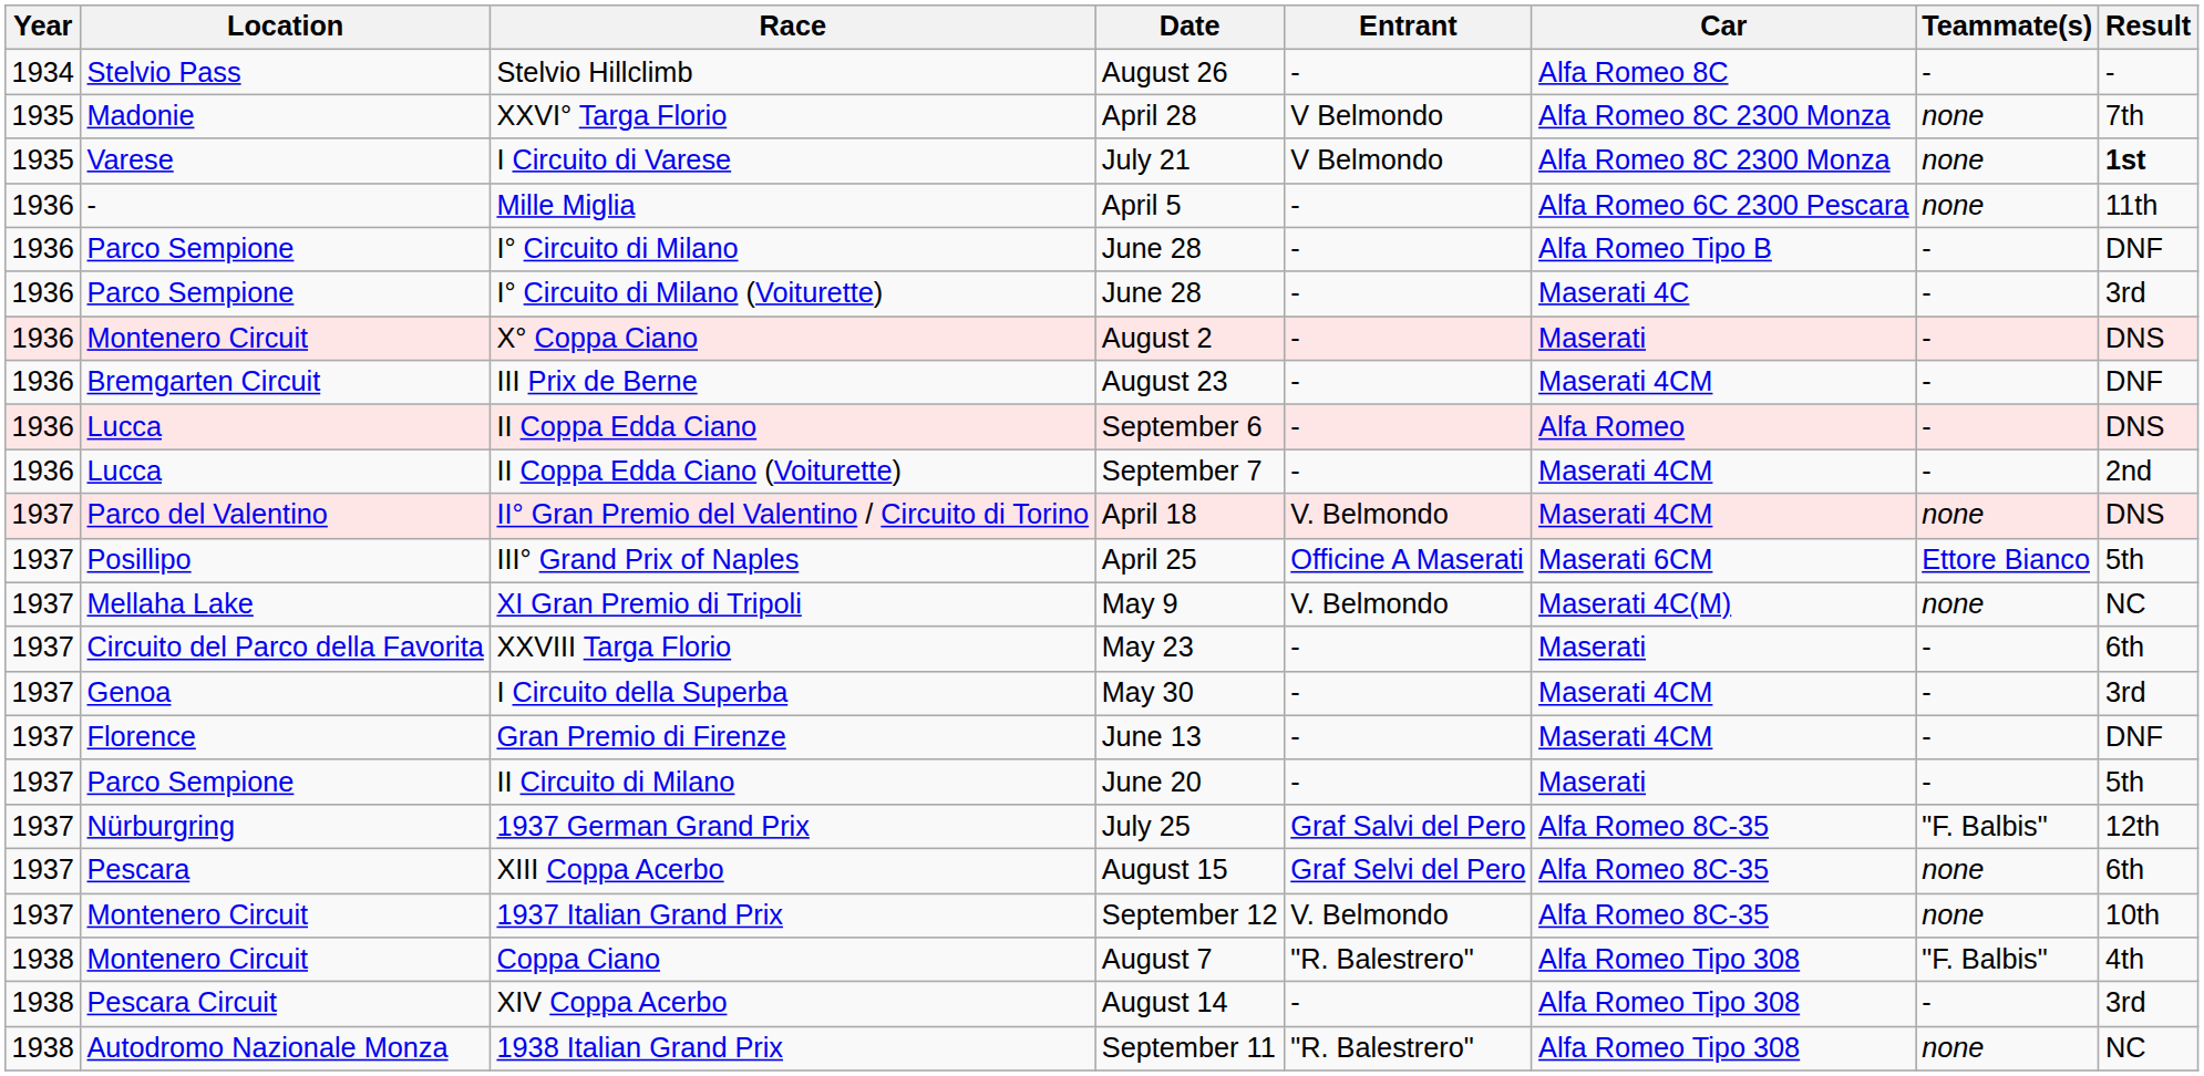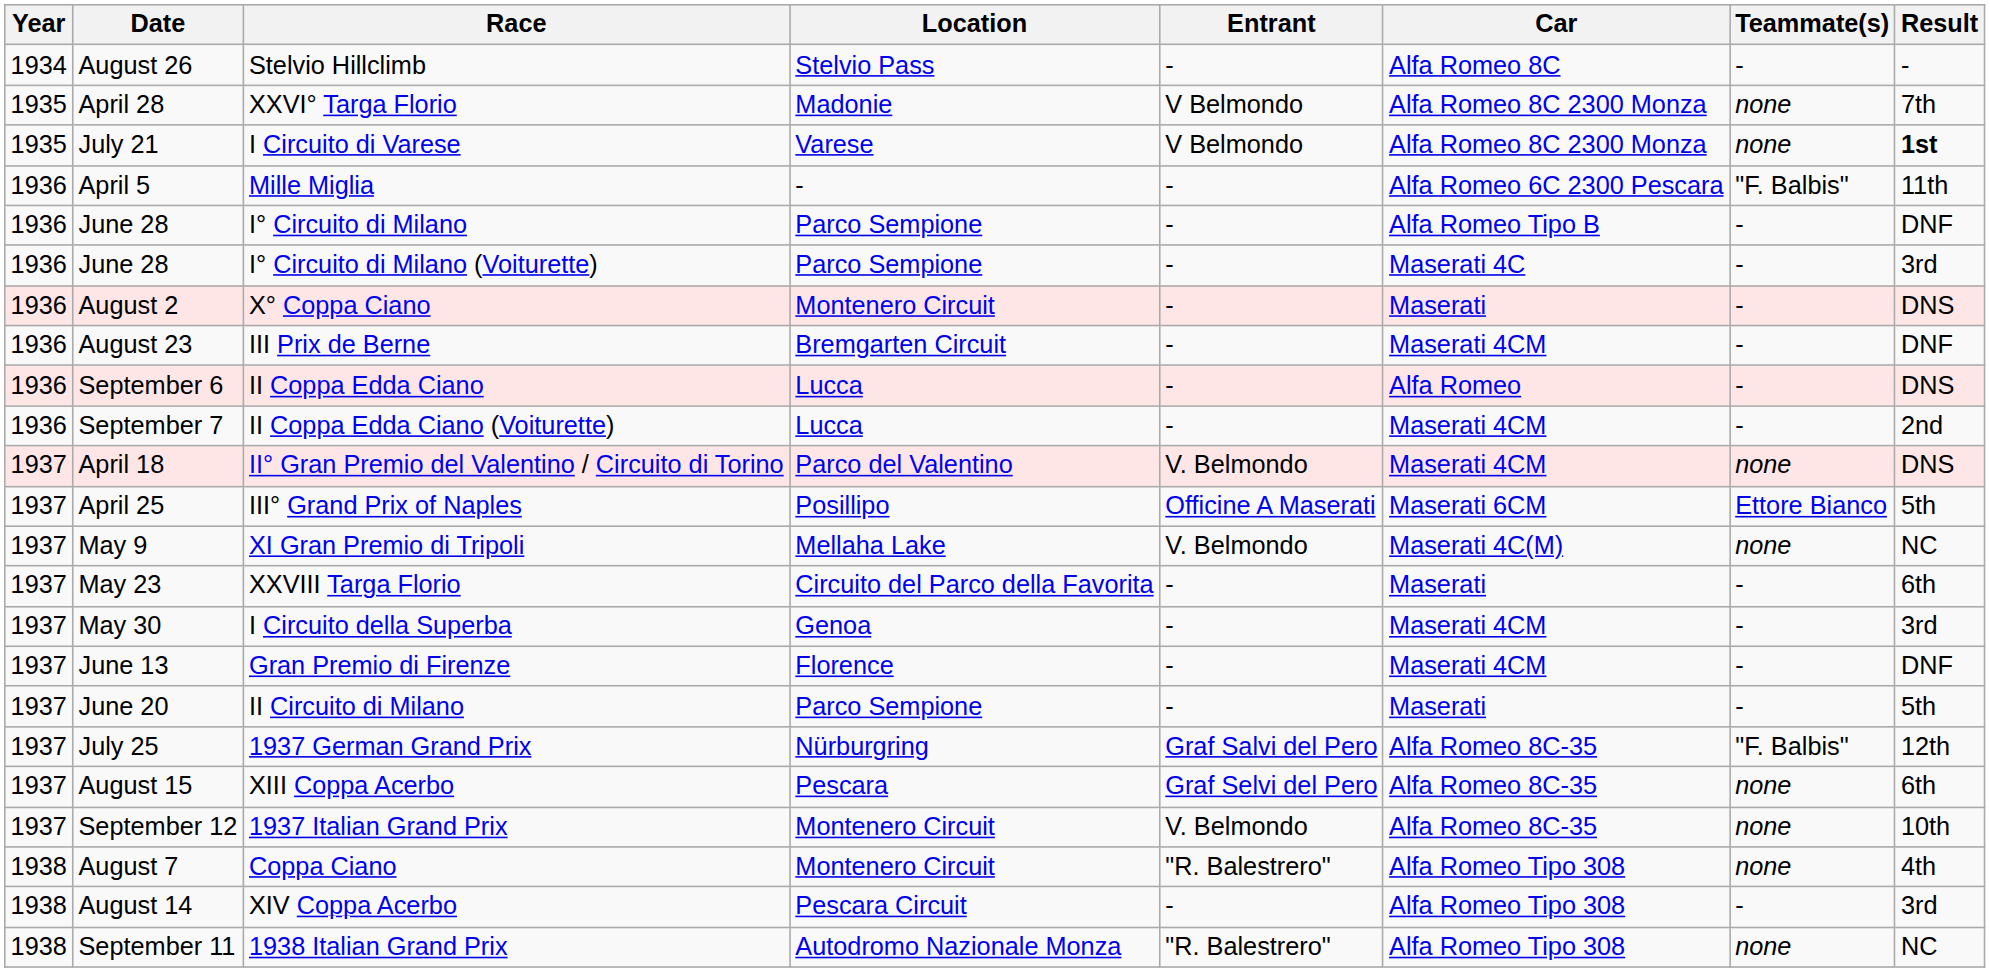 <table class="wikitable sortable">
 <tr>
 <th>Year</th>
+<th>Date</th>
+<th>Race</th>
 <th>Location</th>
-<th>Race</th>
-<th>Date</th>
 <th>Entrant</th>
 <th>Car</th>
 <th>Teammate(s)</th>
 <th>Result</th>
 </tr>
 <tr>
 <td>1934</td>
+<td>August 26</td>
+<td>Stelvio Hillclimb</td>
 <td><a href='#'>Stelvio Pass</a></td>
-<td>Stelvio Hillclimb</td>
-<td>August 26</td>
 <td>-</td>
 <td><a href='#'>Alfa Romeo 8C</a></td>
 <td>-</td>
 <td>-</td>
 </tr>
 <tr>
 <td>1935</td>
+<td>April 28</td>
+<td>XXVI° <a href='#'>Targa Florio</a></td>
 <td><a href='#'>Madonie</a></td>
-<td>XXVI° <a href='#'>Targa Florio</a></td>
-<td>April 28</td>
 <td>V Belmondo</td>
 <td><a href='#'>Alfa Romeo 8C 2300 Monza</a></td>
 <td><em>none</em></td>
 <td>7th</td>
 </tr>
 <tr>
 <td>1935</td>
+<td>July 21</td>
+<td>I <a href='#'>Circuito di Varese</a></td>
 <td><a href='#'>Varese</a></td>
-<td>I <a href='#'>Circuito di Varese</a></td>
-<td>July 21</td>
 <td>V Belmondo</td>
 <td><a href='#'>Alfa Romeo 8C 2300 Monza</a></td>
 <td><em>none</em></td>
 <td><strong>1st</strong></td>
 </tr>
 <tr>
 <td>1936</td>
+<td>April 5</td>
+<td><a href='#'>Mille Miglia</a></td>
 <td>-</td>
-<td><a href='#'>Mille Miglia</a></td>
-<td>April 5</td>
 <td>-</td>
 <td><a href='#'>Alfa Romeo 6C 2300 Pescara</a></td>
-<td><em>none</em></td>
+<td>"F. Balbis"</td>
 <td>11th</td>
 </tr>
 <tr>
 <td>1936</td>
+<td>June 28</td>
+<td>I° <a href='#'>Circuito di Milano</a></td>
 <td><a href='#'>Parco Sempione</a></td>
-<td>I° <a href='#'>Circuito di Milano</a></td>
-<td>June 28</td>
 <td>-</td>
 <td><a href='#'>Alfa Romeo Tipo B</a></td>
 <td>-</td>
 <td>DNF</td>
 </tr>
 <tr>
 <td>1936</td>
+<td>June 28</td>
+<td>I° <a href='#'>Circuito di Milano</a> (<a href='#'>Voiturette</a>)</td>
 <td><a href='#'>Parco Sempione</a></td>
-<td>I° <a href='#'>Circuito di Milano</a> (<a href='#'>Voiturette</a>)</td>
-<td>June 28</td>
 <td>-</td>
 <td><a href='#'>Maserati 4C</a></td>
 <td>-</td>
 <td>3rd</td>
 </tr>
 <tr>
 <td style="background:#ffe6e6;">1936</td>
+<td style="background:#ffe6e6;">August 2</td>
+<td style="background:#ffe6e6;">X° <a href='#'>Coppa Ciano</a></td>
 <td style="background:#ffe6e6;"><a href='#'>Montenero Circuit</a></td>
-<td style="background:#ffe6e6;">X° <a href='#'>Coppa Ciano</a></td>
-<td style="background:#ffe6e6;">August 2</td>
 <td style="background:#ffe6e6;">-</td>
 <td style="background:#ffe6e6;"><a href='#'>Maserati</a></td>
 <td style="background:#ffe6e6;">-</td>
 <td style="background:#ffe6e6;">DNS</td>
 </tr>
 <tr>
 <td>1936</td>
+<td>August 23</td>
+<td>III <a href='#'>Prix de Berne</a></td>
 <td><a href='#'>Bremgarten Circuit</a></td>
-<td>III <a href='#'>Prix de Berne</a></td>
-<td>August 23</td>
 <td>-</td>
 <td><a href='#'>Maserati 4CM</a></td>
 <td>-</td>
 <td>DNF</td>
 </tr>
 <tr>
 <td style="background:#ffe6e6;">1936</td>
+<td style="background:#ffe6e6;">September 6</td>
+<td style="background:#ffe6e6;">II <a href='#'>Coppa Edda Ciano</a></td>
 <td style="background:#ffe6e6;"><a href='#'>Lucca</a></td>
-<td style="background:#ffe6e6;">II <a href='#'>Coppa Edda Ciano</a></td>
-<td style="background:#ffe6e6;">September 6</td>
 <td style="background:#ffe6e6;">-</td>
 <td style="background:#ffe6e6;"><a href='#'>Alfa Romeo</a></td>
 <td style="background:#ffe6e6;">-</td>
 <td style="background:#ffe6e6;">DNS</td>
 </tr>
 <tr>
 <td>1936</td>
+<td>September 7</td>
+<td>II <a href='#'>Coppa Edda Ciano</a> (<a href='#'>Voiturette</a>)</td>
 <td><a href='#'>Lucca</a></td>
-<td>II <a href='#'>Coppa Edda Ciano</a> (<a href='#'>Voiturette</a>)</td>
-<td>September 7</td>
 <td>-</td>
 <td><a href='#'>Maserati 4CM</a></td>
 <td>-</td>
 <td>2nd</td>
 </tr>
 <tr>
 <td style="background:#ffe6e6;">1937</td>
+<td style="background:#ffe6e6;">April 18</td>
+<td style="background:#ffe6e6;"><a href='#'>II° Gran Premio del Valentino</a> / <a href='#'>Circuito di Torino</a></td>
 <td style="background:#ffe6e6;"><a href='#'>Parco del Valentino</a></td>
-<td style="background:#ffe6e6;"><a href='#'>II° Gran Premio del Valentino</a> / <a href='#'>Circuito di Torino</a></td>
-<td style="background:#ffe6e6;">April 18</td>
 <td style="background:#ffe6e6;">V. Belmondo</td>
 <td style="background:#ffe6e6;"><a href='#'>Maserati 4CM</a></td>
 <td style="background:#ffe6e6;"><em>none</em></td>
 <td style="background:#ffe6e6;">DNS</td>
 </tr>
 <tr>
 <td>1937</td>
+<td>April 25</td>
+<td>III° <a href='#'>Grand Prix of Naples</a></td>
 <td><a href='#'>Posillipo</a></td>
-<td>III° <a href='#'>Grand Prix of Naples</a></td>
-<td>April 25</td>
 <td><a href='#'>Officine A Maserati</a></td>
 <td><a href='#'>Maserati 6CM</a></td>
 <td><a href='#'>Ettore Bianco</a></td>
 <td>5th</td>
 </tr>
 <tr>
 <td>1937</td>
+<td>May 9</td>
+<td><a href='#'>XI Gran Premio di Tripoli</a></td>
 <td><a href='#'>Mellaha Lake</a></td>
-<td><a href='#'>XI Gran Premio di Tripoli</a></td>
-<td>May 9</td>
 <td>V. Belmondo</td>
 <td><a href='#'>Maserati 4C(M)</a></td>
 <td><em>none</em></td>
 <td>NC</td>
 </tr>
 <tr>
 <td>1937</td>
+<td>May 23</td>
+<td>XXVIII <a href='#'>Targa Florio</a></td>
 <td><a href='#'>Circuito del Parco della Favorita</a></td>
-<td>XXVIII <a href='#'>Targa Florio</a></td>
-<td>May 23</td>
 <td>-</td>
 <td><a href='#'>Maserati</a></td>
 <td>-</td>
 <td>6th</td>
 </tr>
 <tr>
 <td>1937</td>
+<td>May 30</td>
+<td>I <a href='#'>Circuito della Superba</a></td>
 <td><a href='#'>Genoa</a></td>
-<td>I <a href='#'>Circuito della Superba</a></td>
-<td>May 30</td>
 <td>-</td>
 <td><a href='#'>Maserati 4CM</a></td>
 <td>-</td>
 <td>3rd</td>
 </tr>
 <tr>
 <td>1937</td>
+<td>June 13</td>
+<td><a href='#'>Gran Premio di Firenze</a></td>
 <td><a href='#'>Florence</a></td>
-<td><a href='#'>Gran Premio di Firenze</a></td>
-<td>June 13</td>
 <td>-</td>
 <td><a href='#'>Maserati 4CM</a></td>
 <td>-</td>
 <td>DNF</td>
 </tr>
 <tr>
 <td>1937</td>
+<td>June 20</td>
+<td>II <a href='#'>Circuito di Milano</a></td>
 <td><a href='#'>Parco Sempione</a></td>
-<td>II <a href='#'>Circuito di Milano</a></td>
-<td>June 20</td>
 <td>-</td>
 <td><a href='#'>Maserati</a></td>
 <td>-</td>
 <td>5th</td>
 </tr>
 <tr>
 <td>1937</td>
+<td>July 25</td>
+<td><a href='#'>1937 German Grand Prix</a></td>
 <td><a href='#'>Nürburgring</a></td>
-<td><a href='#'>1937 German Grand Prix</a></td>
-<td>July 25</td>
 <td><a href='#'>Graf Salvi del Pero</a></td>
 <td><a href='#'>Alfa Romeo 8C-35</a></td>
 <td>"F. Balbis"</td>
 <td>12th</td>
 </tr>
 <tr>
 <td>1937</td>
+<td>August 15</td>
+<td>XIII <a href='#'>Coppa Acerbo</a></td>
 <td><a href='#'>Pescara</a></td>
-<td>XIII <a href='#'>Coppa Acerbo</a></td>
-<td>August 15</td>
 <td><a href='#'>Graf Selvi del Pero</a></td>
 <td><a href='#'>Alfa Romeo 8C-35</a></td>
 <td><em>none</em></td>
 <td>6th</td>
 </tr>
 <tr>
 <td>1937</td>
+<td>September 12</td>
+<td><a href='#'>1937 Italian Grand Prix</a></td>
 <td><a href='#'>Montenero Circuit</a></td>
-<td><a href='#'>1937 Italian Grand Prix</a></td>
-<td>September 12</td>
 <td>V. Belmondo</td>
 <td><a href='#'>Alfa Romeo 8C-35</a></td>
 <td><em>none</em></td>
 <td>10th</td>
 </tr>
 <tr>
 <td>1938</td>
+<td>August 7</td>
+<td><a href='#'>Coppa Ciano</a></td>
 <td><a href='#'>Montenero Circuit</a></td>
-<td><a href='#'>Coppa Ciano</a></td>
-<td>August 7</td>
 <td>"R. Balestrero"</td>
 <td><a href='#'>Alfa Romeo Tipo 308</a></td>
-<td>"F. Balbis"</td>
+<td><em>none</em></td>
 <td>4th</td>
 </tr>
 <tr>
 <td>1938</td>
+<td>August 14</td>
+<td>XIV <a href='#'>Coppa Acerbo</a></td>
 <td><a href='#'>Pescara Circuit</a></td>
-<td>XIV <a href='#'>Coppa Acerbo</a></td>
-<td>August 14</td>
 <td>-</td>
 <td><a href='#'>Alfa Romeo Tipo 308</a></td>
 <td>-</td>
 <td>3rd</td>
 </tr>
 <tr>
 <td>1938</td>
+<td>September 11</td>
+<td><a href='#'>1938 Italian Grand Prix</a></td>
 <td><a href='#'>Autodromo Nazionale Monza</a></td>
-<td><a href='#'>1938 Italian Grand Prix</a></td>
-<td>September 11</td>
 <td>"R. Balestrero"</td>
 <td><a href='#'>Alfa Romeo Tipo 308</a></td>
 <td><em>none</em></td>
 <td>NC</td>
 </tr>
 </table>
